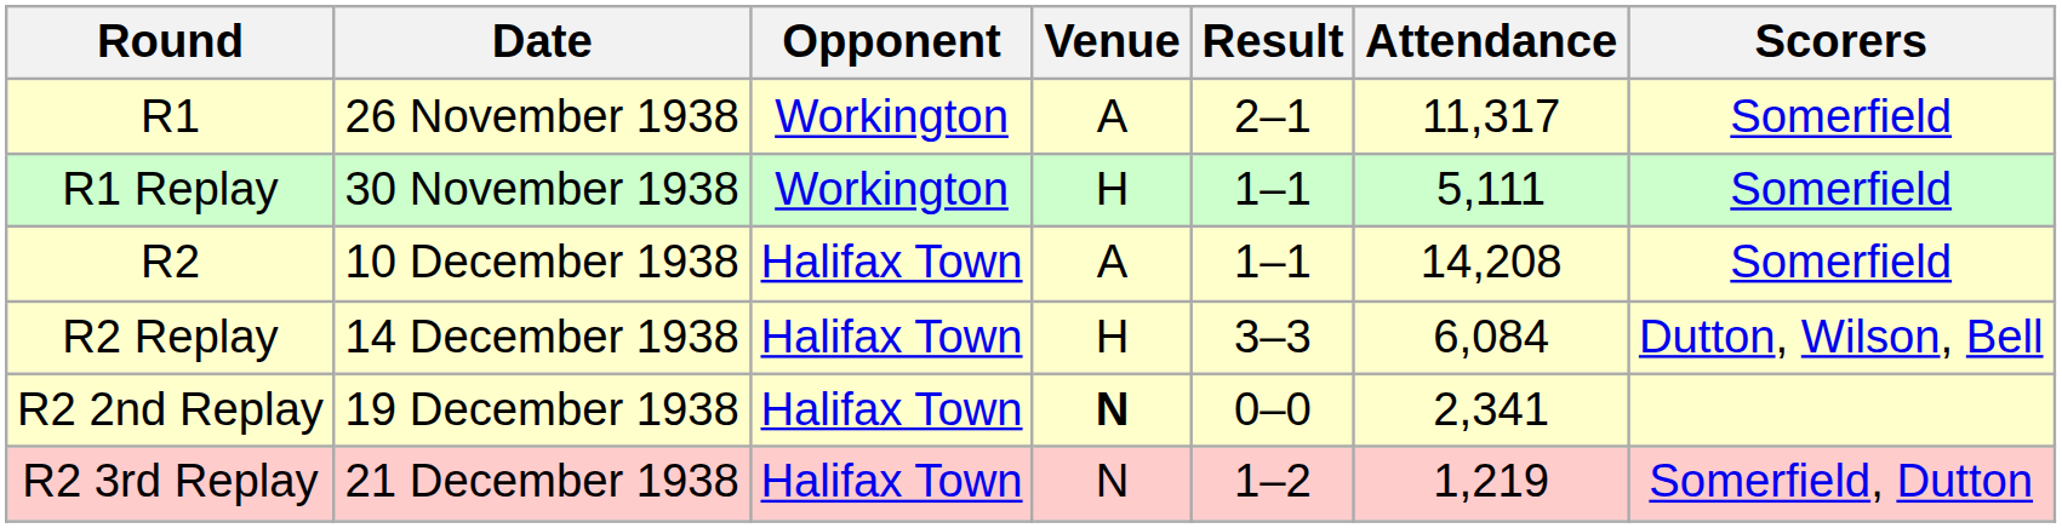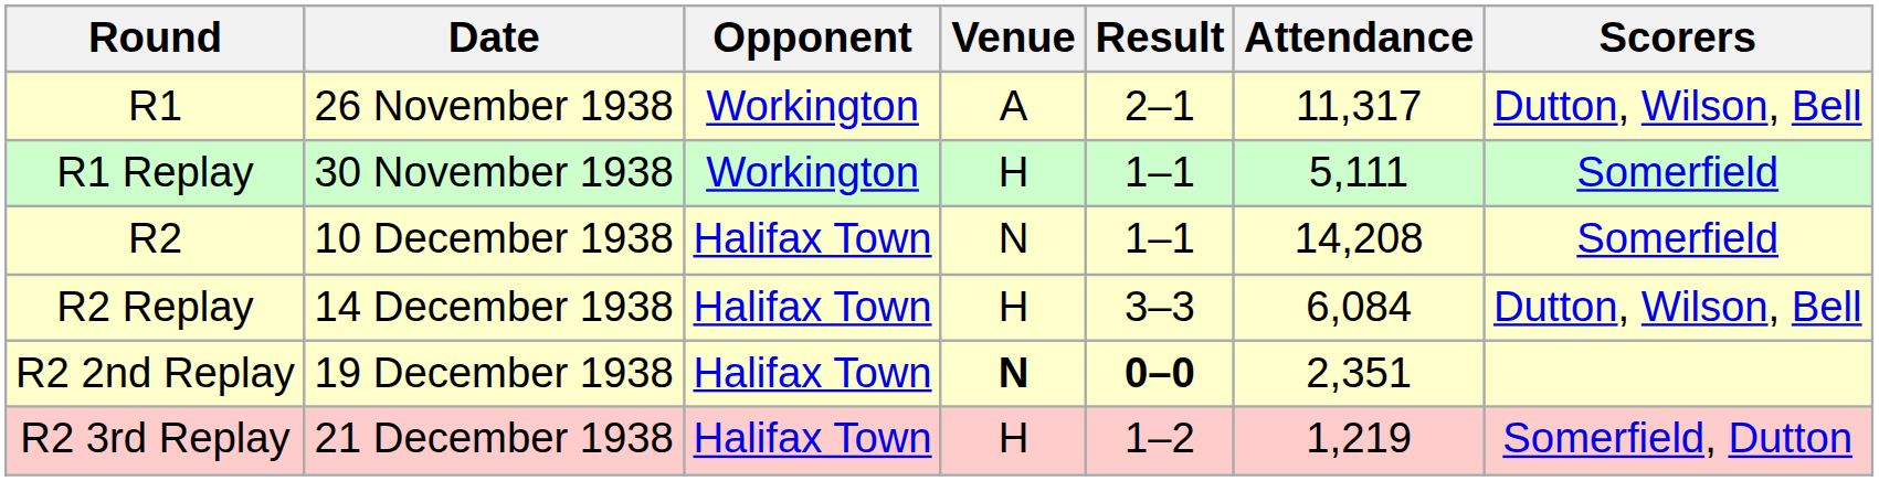 <table class="wikitable" style="font-size:100%; text-align:center">
 <tr>
 <th>Round</th>
 <th>Date</th>
 <th>Opponent</th>
 <th>Venue</th>
 <th>Result</th>
 <th>Attendance</th>
 <th>Scorers</th>
 </tr>
 <tr style="background-color: #FFFFCC;">
 <td>R1</td>
 <td>26 November 1938</td>
 <td><a href='#'>Workington</a></td>
 <td>A</td>
 <td>2–1</td>
 <td>11,317</td>
-<td><a href='#'>Somerfield</a></td>
+<td><a href='#'>Dutton</a>, <a href='#'>Wilson</a>, <a href='#'>Bell</a></td>
 </tr>
 <tr style="background-color: #CCFFCC;">
 <td>R1 Replay</td>
 <td>30 November 1938</td>
 <td><a href='#'>Workington</a></td>
 <td>H</td>
 <td>1–1</td>
 <td>5,111</td>
 <td><a href='#'>Somerfield</a></td>
 </tr>
 <tr style="background-color: #FFFFCC;">
 <td>R2</td>
 <td>10 December 1938</td>
 <td><a href='#'>Halifax Town</a></td>
-<td>A</td>
+<td>N</td>
 <td>1–1</td>
 <td>14,208</td>
 <td><a href='#'>Somerfield</a></td>
 </tr>
 <tr style="background-color: #FFFFCC;">
 <td>R2 Replay</td>
 <td>14 December 1938</td>
 <td><a href='#'>Halifax Town</a></td>
 <td>H</td>
 <td>3–3</td>
 <td>6,084</td>
 <td><a href='#'>Dutton</a>, <a href='#'>Wilson</a>, <a href='#'>Bell</a></td>
 </tr>
 <tr style="background-color: #FFFFCC;">
 <td>R2 2nd Replay</td>
 <td>19 December 1938</td>
 <td><a href='#'>Halifax Town</a></td>
 <td><strong>N</strong></td>
-<td>0–0</td>
-<td>2,341</td>
+<td><strong>0–0</strong></td>
+<td>2,351</td>
 <td></td>
 </tr>
 <tr style="background-color: #FFCCCC;">
 <td>R2 3rd Replay</td>
 <td>21 December 1938</td>
 <td><a href='#'>Halifax Town</a></td>
-<td>N</td>
+<td>H</td>
 <td>1–2</td>
 <td>1,219</td>
 <td><a href='#'>Somerfield</a>, <a href='#'>Dutton</a></td>
 </tr>
 </table>
